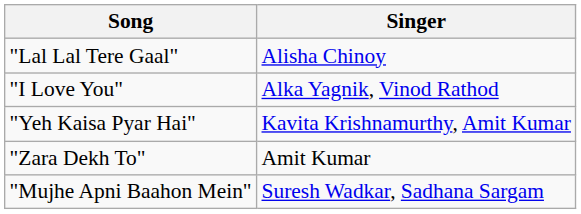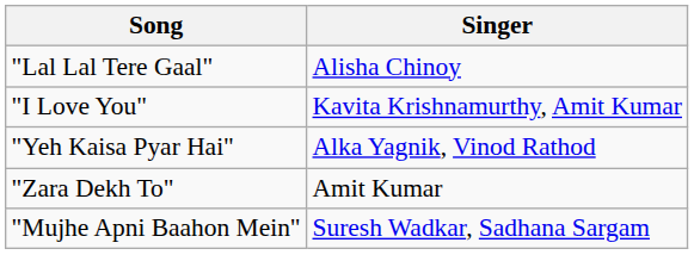 <table class="wikitable">
 <tr>
 <th>Song</th>
 <th>Singer</th>
 </tr>
 <tr>
 <td>"Lal Lal Tere Gaal"</td>
 <td><a href='#'>Alisha Chinoy</a></td>
 </tr>
 <tr>
 <td>"I Love You"</td>
-<td><a href='#'>Alka Yagnik</a>, <a href='#'>Vinod Rathod</a></td>
+<td><a href='#'>Kavita Krishnamurthy</a>, <a href='#'>Amit Kumar</a></td>
 </tr>
 <tr>
 <td>"Yeh Kaisa Pyar Hai"</td>
-<td><a href='#'>Kavita Krishnamurthy</a>, <a href='#'>Amit Kumar</a></td>
+<td><a href='#'>Alka Yagnik</a>, <a href='#'>Vinod Rathod</a></td>
 </tr>
 <tr>
 <td>"Zara Dekh To"</td>
 <td>Amit Kumar</td>
 </tr>
 <tr>
 <td>"Mujhe Apni Baahon Mein"</td>
 <td><a href='#'>Suresh Wadkar</a>, <a href='#'>Sadhana Sargam</a></td>
 </tr>
 </table>
